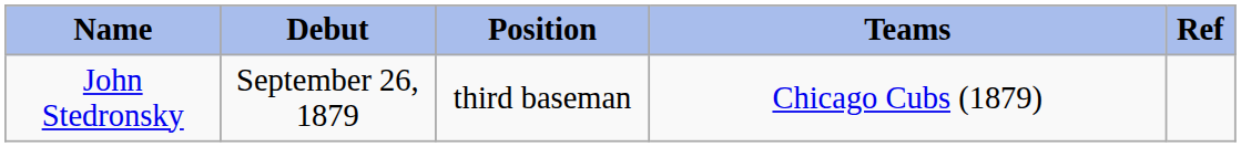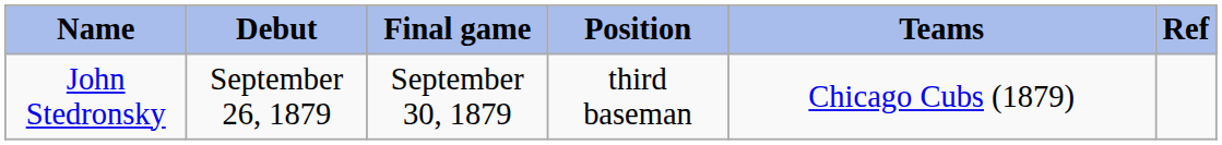 <table class="wikitable" style="width: 100%">
 <tr>
 <th style="background:#a8bdec; width:15%;">Name</th>
 <th style="width:15%; background:#a8bdec;">Debut</th>
+<th style="width:15%; background:#a8bdec;">Final game</th>
 <th style="width:15%; background:#a8bdec;">Position</th>
 <th style="width:36%; background:#a8bdec;">Teams</th>
 <th style="width:4%; background:#a8bdec;">Ref</th>
 </tr>
 <tr align=center>
 <td><a href='#'>John Stedronsky</a></td>
 <td>September 26, 1879</td>
+<td>September 30, 1879</td>
 <td>third baseman</td>
 <td><a href='#'>Chicago Cubs</a> (1879)</td>
 <td></td>
 </tr>
 </table>
